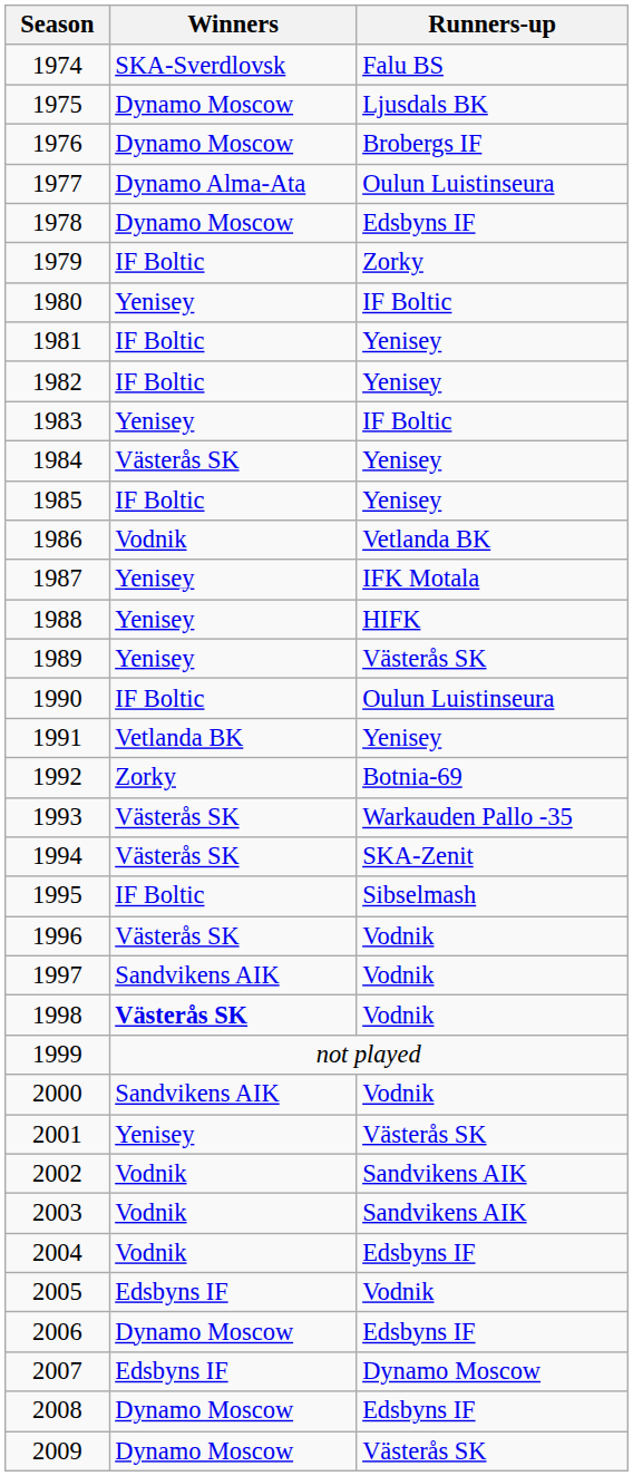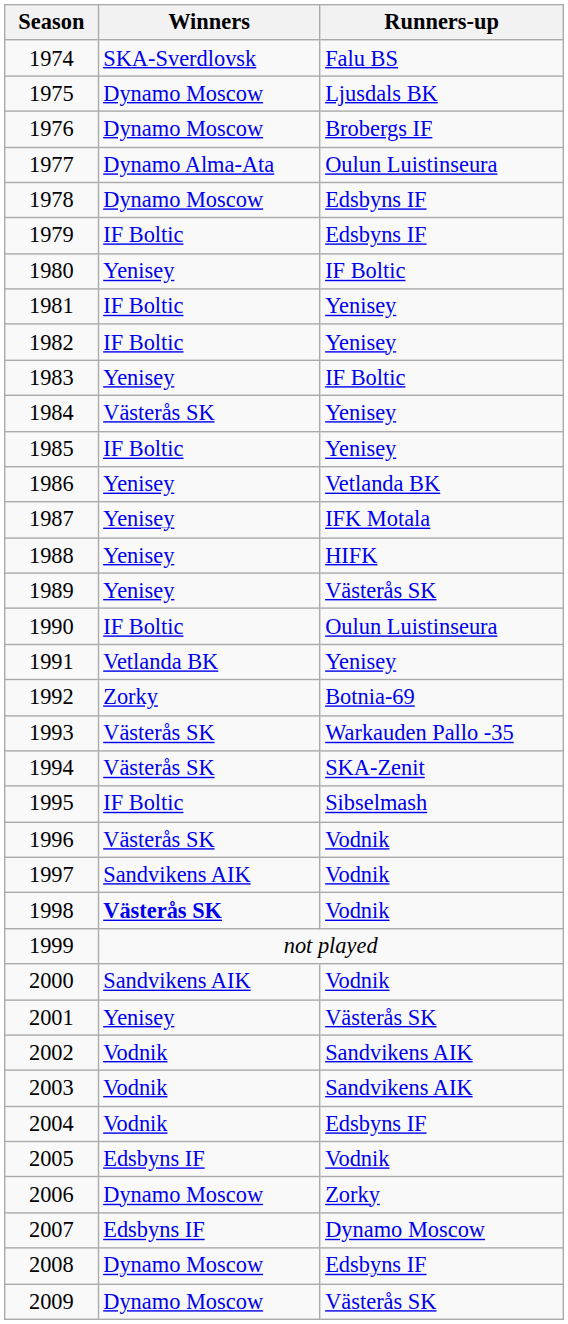 <table class="wikitable sortable" style="width:400px;">
 <tr>
 <th>Season</th>
 <th>Winners</th>
 <th>Runners-up</th>
 </tr>
 <tr>
 <td align=center>1974</td>
 <td> <a href='#'>SKA-Sverdlovsk</a></td>
 <td> <a href='#'>Falu BS</a></td>
 </tr>
 <tr>
 <td align=center>1975</td>
 <td> <a href='#'>Dynamo Moscow</a></td>
 <td> <a href='#'>Ljusdals BK</a></td>
 </tr>
 <tr>
 <td align=center>1976</td>
 <td> <a href='#'>Dynamo Moscow</a></td>
 <td> <a href='#'>Brobergs IF</a></td>
 </tr>
 <tr>
 <td align=center>1977</td>
 <td> <a href='#'>Dynamo Alma-Ata</a></td>
 <td> <a href='#'>Oulun Luistinseura</a></td>
 </tr>
 <tr>
 <td align=center>1978</td>
 <td> <a href='#'>Dynamo Moscow</a></td>
 <td> <a href='#'>Edsbyns IF</a></td>
 </tr>
 <tr>
 <td align=center>1979</td>
 <td> <a href='#'>IF Boltic</a></td>
-<td> <a href='#'>Zorky</a></td>
+<td> <a href='#'>Edsbyns IF</a></td>
 </tr>
 <tr>
 <td align=center>1980</td>
 <td> <a href='#'>Yenisey</a></td>
 <td> <a href='#'>IF Boltic</a></td>
 </tr>
 <tr>
 <td align=center>1981</td>
 <td> <a href='#'>IF Boltic</a></td>
 <td> <a href='#'>Yenisey</a></td>
 </tr>
 <tr>
 <td align=center>1982</td>
 <td> <a href='#'>IF Boltic</a></td>
 <td> <a href='#'>Yenisey</a></td>
 </tr>
 <tr>
 <td align=center>1983</td>
 <td> <a href='#'>Yenisey</a></td>
 <td> <a href='#'>IF Boltic</a></td>
 </tr>
 <tr>
 <td align=center>1984</td>
 <td> <a href='#'>Västerås SK</a></td>
 <td> <a href='#'>Yenisey</a></td>
 </tr>
 <tr>
 <td align=center>1985</td>
 <td> <a href='#'>IF Boltic</a></td>
 <td> <a href='#'>Yenisey</a></td>
 </tr>
 <tr>
 <td align=center>1986</td>
-<td> <a href='#'>Vodnik</a></td>
+<td> <a href='#'>Yenisey</a></td>
 <td> <a href='#'>Vetlanda BK</a></td>
 </tr>
 <tr>
 <td align=center>1987</td>
 <td> <a href='#'>Yenisey</a></td>
 <td> <a href='#'>IFK Motala</a></td>
 </tr>
 <tr>
 <td align=center>1988</td>
 <td> <a href='#'>Yenisey</a></td>
 <td> <a href='#'>HIFK</a></td>
 </tr>
 <tr>
 <td align=center>1989</td>
 <td> <a href='#'>Yenisey</a></td>
 <td> <a href='#'>Västerås SK</a></td>
 </tr>
 <tr>
 <td align=center>1990</td>
 <td> <a href='#'>IF Boltic</a></td>
 <td> <a href='#'>Oulun Luistinseura</a></td>
 </tr>
 <tr>
 <td align=center>1991</td>
 <td> <a href='#'>Vetlanda BK</a></td>
 <td> <a href='#'>Yenisey</a></td>
 </tr>
 <tr>
 <td align=center>1992</td>
 <td> <a href='#'>Zorky</a></td>
 <td> <a href='#'>Botnia-69</a></td>
 </tr>
 <tr>
 <td align=center>1993</td>
 <td> <a href='#'>Västerås SK</a></td>
 <td> <a href='#'>Warkauden Pallo -35</a></td>
 </tr>
 <tr>
 <td align=center>1994</td>
 <td> <a href='#'>Västerås SK</a></td>
 <td> <a href='#'>SKA-Zenit</a></td>
 </tr>
 <tr>
 <td align=center>1995</td>
 <td> <a href='#'>IF Boltic</a></td>
 <td> <a href='#'>Sibselmash</a></td>
 </tr>
 <tr>
 <td align=center>1996</td>
 <td> <a href='#'>Västerås SK</a></td>
 <td> <a href='#'>Vodnik</a></td>
 </tr>
 <tr>
 <td align=center>1997</td>
 <td> <a href='#'>Sandvikens AIK</a></td>
 <td> <a href='#'>Vodnik</a></td>
 </tr>
 <tr>
 <td align=center>1998</td>
 <td><strong> <a href='#'>Västerås SK</a></strong></td>
 <td> <a href='#'>Vodnik</a></td>
 </tr>
 <tr>
 <td align=center>1999</td>
 <td colspan=2 align=center><em>not played</em></td>
 </tr>
 <tr>
 <td align=center>2000</td>
 <td> <a href='#'>Sandvikens AIK</a></td>
 <td> <a href='#'>Vodnik</a></td>
 </tr>
 <tr>
 <td align=center>2001</td>
 <td> <a href='#'>Yenisey</a></td>
 <td> <a href='#'>Västerås SK</a></td>
 </tr>
 <tr>
 <td align=center>2002</td>
 <td> <a href='#'>Vodnik</a></td>
 <td> <a href='#'>Sandvikens AIK</a></td>
 </tr>
 <tr>
 <td align=center>2003</td>
 <td> <a href='#'>Vodnik</a></td>
 <td> <a href='#'>Sandvikens AIK</a></td>
 </tr>
 <tr>
 <td align=center>2004</td>
 <td> <a href='#'>Vodnik</a></td>
 <td> <a href='#'>Edsbyns IF</a></td>
 </tr>
 <tr>
 <td align=center>2005</td>
 <td> <a href='#'>Edsbyns IF</a></td>
 <td> <a href='#'>Vodnik</a></td>
 </tr>
 <tr>
 <td align=center>2006</td>
 <td> <a href='#'>Dynamo Moscow</a></td>
-<td> <a href='#'>Edsbyns IF</a></td>
+<td> <a href='#'>Zorky</a></td>
 </tr>
 <tr>
 <td align=center>2007</td>
 <td> <a href='#'>Edsbyns IF</a></td>
 <td> <a href='#'>Dynamo Moscow</a></td>
 </tr>
 <tr>
 <td align=center>2008</td>
 <td> <a href='#'>Dynamo Moscow</a></td>
 <td> <a href='#'>Edsbyns IF</a></td>
 </tr>
 <tr>
 <td align=center>2009</td>
 <td> <a href='#'>Dynamo Moscow</a></td>
 <td> <a href='#'>Västerås SK</a></td>
 </tr>
 </table>
